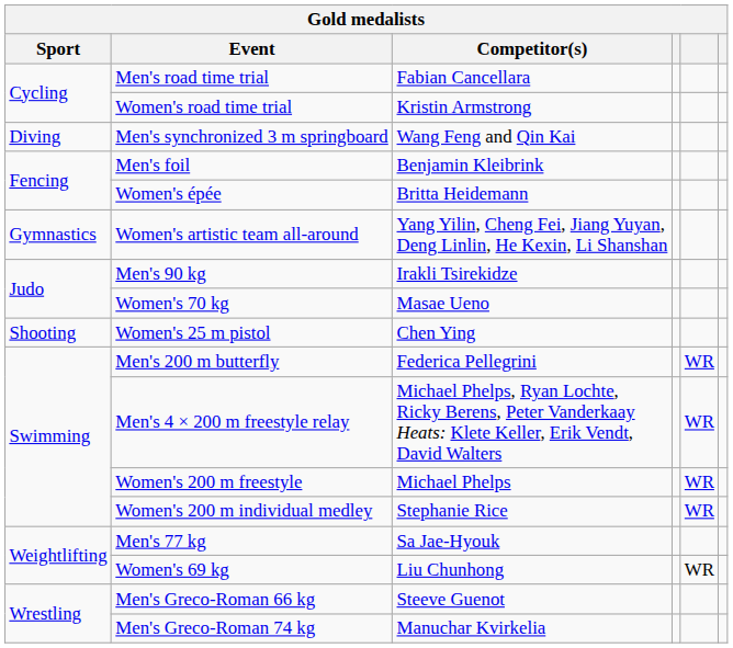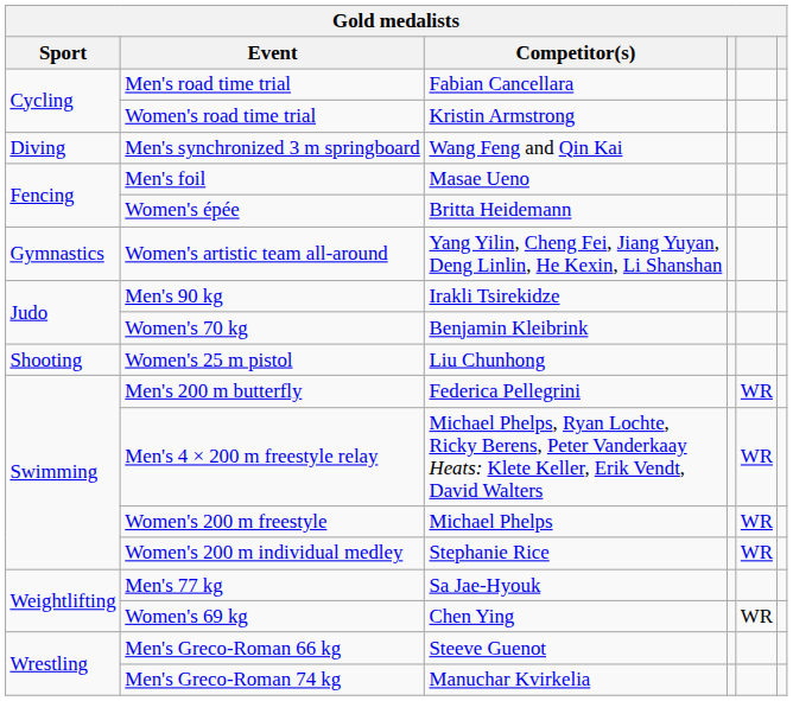 <table class="wikitable">
 <tr>
 <th colspan="6">Gold medalists</th>
 </tr>
 <tr>
 <th>Sport</th>
 <th>Event</th>
 <th>Competitor(s)</th>
 <th></th>
 <th></th>
 <th></th>
 </tr>
 <tr>
 <td rowspan="2"><a href='#'>Cycling</a></td>
 <td><a href='#'>Men's road time trial</a></td>
 <td><a href='#'>Fabian Cancellara</a></td>
 <td></td>
 <td></td>
 <td></td>
 </tr>
 <tr>
 <td><a href='#'>Women's road time trial</a></td>
 <td><a href='#'>Kristin Armstrong</a></td>
 <td></td>
 <td></td>
 <td></td>
 </tr>
 <tr>
 <td><a href='#'>Diving</a></td>
 <td><a href='#'>Men's synchronized 3 m springboard</a></td>
 <td><a href='#'>Wang Feng</a> and <a href='#'>Qin Kai</a></td>
 <td></td>
 <td></td>
 <td></td>
 </tr>
 <tr>
 <td rowspan="2"><a href='#'>Fencing</a></td>
 <td><a href='#'>Men's foil</a></td>
-<td><a href='#'>Benjamin Kleibrink</a></td>
+<td><a href='#'>Masae Ueno</a></td>
 <td></td>
 <td></td>
 <td></td>
 </tr>
 <tr>
 <td><a href='#'>Women's épée</a></td>
 <td><a href='#'>Britta Heidemann</a></td>
 <td></td>
 <td></td>
 <td></td>
 </tr>
 <tr>
 <td><a href='#'>Gymnastics</a></td>
 <td><a href='#'>Women's artistic team all-around</a></td>
 <td><span><a href='#'>Yang Yilin</a>, <a href='#'>Cheng Fei</a>, <a href='#'>Jiang Yuyan</a>,<br><a href='#'>Deng Linlin</a>, <a href='#'>He Kexin</a>, <a href='#'>Li Shanshan</a></span></td>
 <td></td>
 <td></td>
 <td></td>
 </tr>
 <tr>
 <td rowspan="2"><a href='#'>Judo</a></td>
 <td><a href='#'>Men's 90 kg</a></td>
 <td><a href='#'>Irakli Tsirekidze</a></td>
 <td></td>
 <td></td>
 <td></td>
 </tr>
 <tr>
 <td><a href='#'>Women's 70 kg</a></td>
-<td><a href='#'>Masae Ueno</a></td>
+<td><a href='#'>Benjamin Kleibrink</a></td>
 <td></td>
 <td></td>
 <td></td>
 </tr>
 <tr>
 <td><a href='#'>Shooting</a></td>
 <td><a href='#'>Women's 25 m pistol</a></td>
-<td><a href='#'>Chen Ying</a></td>
+<td><a href='#'>Liu Chunhong</a></td>
 <td></td>
 <td></td>
 <td></td>
 </tr>
 <tr>
 <td rowspan="4"><a href='#'>Swimming</a></td>
 <td><a href='#'>Men's 200 m butterfly</a></td>
 <td><a href='#'>Federica Pellegrini</a></td>
 <td></td>
 <td><a href='#'>WR</a></td>
 <td></td>
 </tr>
 <tr>
 <td><a href='#'>Men's 4 × 200 m freestyle relay</a></td>
 <td><span><a href='#'>Michael Phelps</a>, <a href='#'>Ryan Lochte</a>,<br><a href='#'>Ricky Berens</a>, <a href='#'>Peter Vanderkaay</a><br><em>Heats:</em> <a href='#'>Klete Keller</a>, <a href='#'>Erik Vendt</a>,<br><a href='#'>David Walters</a></span></td>
 <td></td>
 <td><a href='#'>WR</a></td>
 <td></td>
 </tr>
 <tr>
 <td><a href='#'>Women's 200 m freestyle</a></td>
 <td><a href='#'>Michael Phelps</a></td>
 <td></td>
 <td><a href='#'>WR</a></td>
 <td></td>
 </tr>
 <tr>
 <td><a href='#'>Women's 200 m individual medley</a></td>
 <td><a href='#'>Stephanie Rice</a></td>
 <td></td>
 <td><a href='#'>WR</a></td>
 <td></td>
 </tr>
 <tr>
 <td rowspan="2"><a href='#'>Weightlifting</a></td>
 <td><a href='#'>Men's 77 kg</a></td>
 <td><a href='#'>Sa Jae-Hyouk</a></td>
 <td></td>
 <td></td>
 <td></td>
 </tr>
 <tr>
 <td><a href='#'>Women's 69 kg</a></td>
-<td><a href='#'>Liu Chunhong</a></td>
+<td><a href='#'>Chen Ying</a></td>
 <td></td>
 <td>WR</td>
 <td></td>
 </tr>
 <tr>
 <td rowspan="2"><a href='#'>Wrestling</a></td>
 <td><a href='#'>Men's Greco-Roman 66 kg</a></td>
 <td><a href='#'>Steeve Guenot</a></td>
 <td></td>
 <td></td>
 <td></td>
 </tr>
 <tr>
 <td><a href='#'>Men's Greco-Roman 74 kg</a></td>
 <td><a href='#'>Manuchar Kvirkelia</a></td>
 <td></td>
 <td></td>
 <td></td>
 </tr>
 </table>
